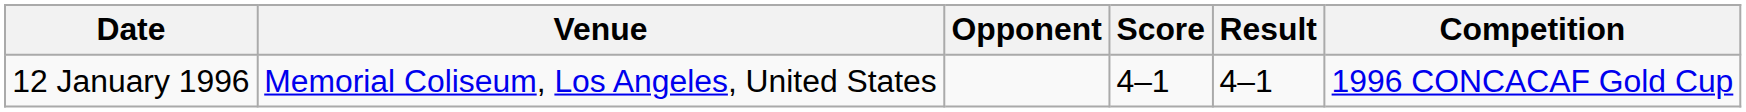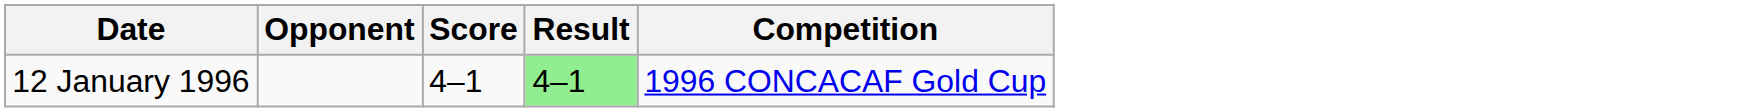 <table class="wikitable">
 <tr>
 <th>Date</th>
-<th>Venue</th>
 <th>Opponent</th>
 <th>Score</th>
 <th>Result</th>
 <th>Competition</th>
 </tr>
 <tr>
 <td>12 January 1996</td>
-<td><a href='#'>Memorial Coliseum</a>, <a href='#'>Los Angeles</a>, United States</td>
 <td></td>
 <td>4–1</td>
-<td>4–1</td>
+<td style="background: lightgreen;">4–1</td>
 <td><a href='#'>1996 CONCACAF Gold Cup</a></td>
 </tr>
 </table>
